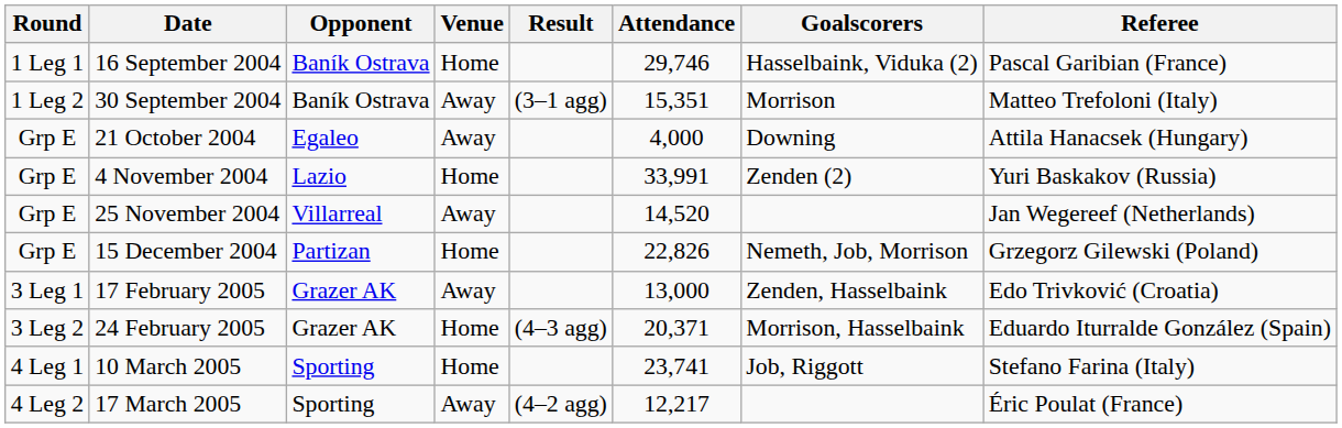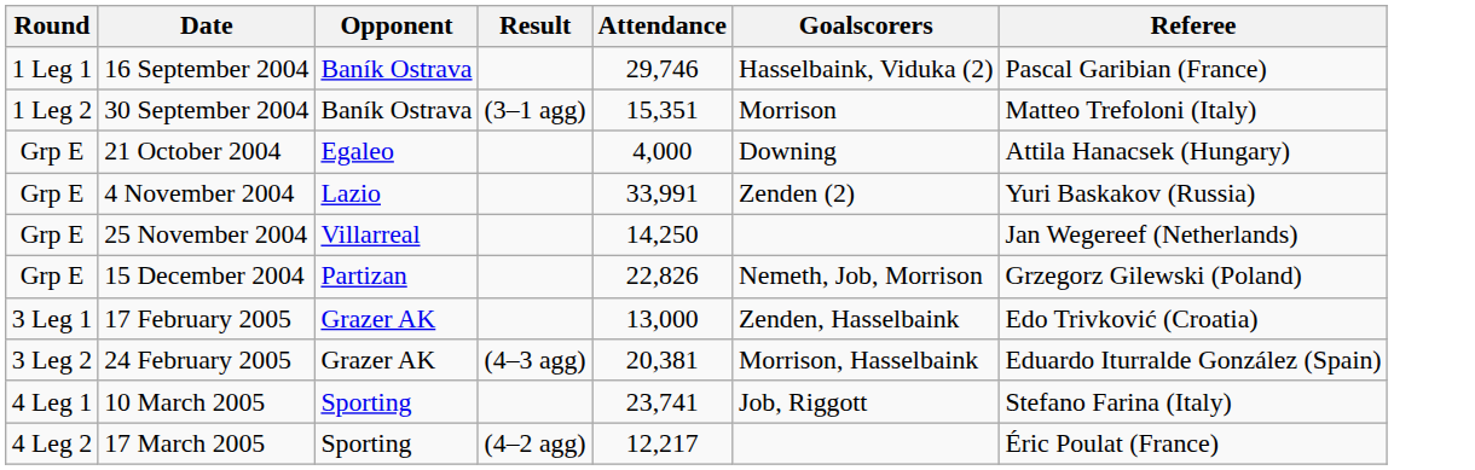 <table Class="wikitable">
 <tr>
 <th>Round</th>
 <th>Date</th>
 <th>Opponent</th>
-<th>Venue</th>
 <th>Result</th>
 <th>Attendance</th>
 <th>Goalscorers</th>
 <th>Referee</th>
 </tr>
 <tr>
 <td align="center">1 Leg 1</td>
 <td>16 September 2004</td>
 <td> <a href='#'>Baník Ostrava</a></td>
-<td>Home</td>
 <td></td>
 <td align="center">29,746</td>
 <td>Hasselbaink, Viduka (2)</td>
 <td>Pascal Garibian (France)</td>
 </tr>
 <tr>
 <td align="center">1 Leg 2</td>
 <td>30 September 2004</td>
 <td> Baník Ostrava</td>
-<td>Away</td>
 <td> (3–1 agg)</td>
 <td align="center">15,351</td>
 <td>Morrison</td>
 <td>Matteo Trefoloni (Italy)</td>
 </tr>
 <tr>
 <td align="center">Grp E</td>
 <td>21 October 2004</td>
 <td> <a href='#'>Egaleo</a></td>
-<td>Away</td>
 <td></td>
 <td align="center">4,000</td>
 <td>Downing</td>
 <td>Attila Hanacsek (Hungary)</td>
 </tr>
 <tr>
 <td align="center">Grp E</td>
 <td>4 November 2004</td>
 <td> <a href='#'>Lazio</a></td>
-<td>Home</td>
 <td></td>
 <td align="center">33,991</td>
 <td>Zenden (2)</td>
 <td>Yuri Baskakov (Russia)</td>
 </tr>
 <tr>
 <td align="center">Grp E</td>
 <td>25 November 2004</td>
 <td> <a href='#'>Villarreal</a></td>
-<td>Away</td>
 <td></td>
-<td align="center">14,520</td>
+<td align="center">14,250</td>
 <td></td>
 <td>Jan Wegereef (Netherlands)</td>
 </tr>
 <tr>
 <td align="center">Grp E</td>
 <td>15 December 2004</td>
 <td> <a href='#'>Partizan</a></td>
-<td>Home</td>
 <td></td>
 <td align="center">22,826</td>
 <td>Nemeth, Job, Morrison</td>
 <td>Grzegorz Gilewski (Poland)</td>
 </tr>
 <tr>
 <td align="center">3 Leg 1</td>
 <td>17 February 2005</td>
 <td> <a href='#'>Grazer AK</a></td>
-<td>Away</td>
 <td></td>
 <td align="center">13,000</td>
 <td>Zenden, Hasselbaink</td>
 <td>Edo Trivković (Croatia)</td>
 </tr>
 <tr>
 <td align="center">3 Leg 2</td>
 <td>24 February 2005</td>
 <td> Grazer AK</td>
-<td>Home</td>
 <td> (4–3 agg)</td>
-<td align="center">20,371</td>
+<td align="center">20,381</td>
 <td>Morrison, Hasselbaink</td>
 <td>Eduardo Iturralde González (Spain)</td>
 </tr>
 <tr>
 <td align="center">4 Leg 1</td>
 <td>10 March 2005</td>
 <td> <a href='#'>Sporting</a></td>
-<td>Home</td>
 <td></td>
 <td align="center">23,741</td>
 <td>Job, Riggott</td>
 <td>Stefano Farina (Italy)</td>
 </tr>
 <tr>
 <td align="center">4 Leg 2</td>
 <td>17 March 2005</td>
 <td> Sporting</td>
-<td>Away</td>
 <td> (4–2 agg)</td>
 <td align="center">12,217</td>
 <td></td>
 <td>Éric Poulat (France)</td>
 </tr>
 </table>
